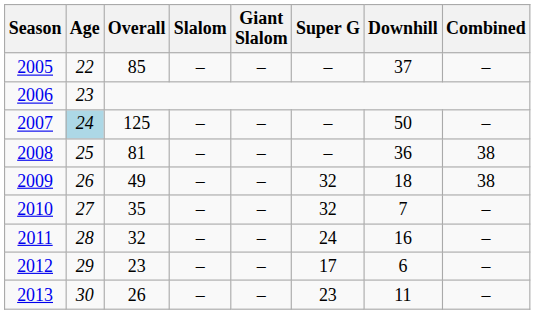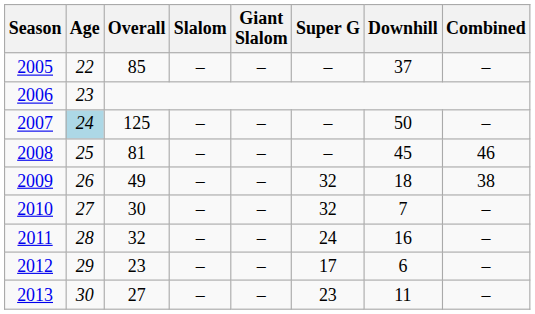 <table class=wikitable style="text-align:center">
 <tr>
 <th>Season</th>
 <th>Age</th>
 <th>Overall</th>
 <th>Slalom</th>
 <th>Giant<br>Slalom</th>
 <th>Super G</th>
 <th>Downhill</th>
 <th>Combined</th>
 </tr>
 <tr>
 <td><a href='#'>2005</a></td>
 <td><em>22</em></td>
 <td>85</td>
 <td>–</td>
 <td>–</td>
 <td>–</td>
 <td>37</td>
 <td>–</td>
 </tr>
 <tr>
 <td><a href='#'>2006</a></td>
 <td><em>23</em></td>
 <td colspan=6></td>
 </tr>
 <tr>
 <td><a href='#'>2007</a></td>
 <td style="background: lightblue;"><em>24</em></td>
 <td>125</td>
 <td>–</td>
 <td>–</td>
 <td>–</td>
 <td>50</td>
 <td>–</td>
 </tr>
 <tr>
 <td><a href='#'>2008</a></td>
 <td><em>25</em></td>
 <td>81</td>
 <td>–</td>
 <td>–</td>
 <td>–</td>
-<td>36</td>
-<td>38</td>
+<td>45</td>
+<td>46</td>
 </tr>
 <tr>
 <td><a href='#'>2009</a></td>
 <td><em>26</em></td>
 <td>49</td>
 <td>–</td>
 <td>–</td>
 <td>32</td>
 <td>18</td>
 <td>38</td>
 </tr>
 <tr>
 <td><a href='#'>2010</a></td>
 <td><em>27</em></td>
-<td>35</td>
+<td>30</td>
 <td>–</td>
 <td>–</td>
 <td>32</td>
 <td>7</td>
 <td>–</td>
 </tr>
 <tr>
 <td><a href='#'>2011</a></td>
 <td><em>28</em></td>
 <td>32</td>
 <td>–</td>
 <td>–</td>
 <td>24</td>
 <td>16</td>
 <td>–</td>
 </tr>
 <tr>
 <td><a href='#'>2012</a></td>
 <td><em>29</em></td>
 <td>23</td>
 <td>–</td>
 <td>–</td>
 <td>17</td>
 <td>6</td>
 <td>–</td>
 </tr>
 <tr>
 <td><a href='#'>2013</a></td>
 <td><em>30</em></td>
-<td>26</td>
+<td>27</td>
 <td>–</td>
 <td>–</td>
 <td>23</td>
 <td>11</td>
 <td>–</td>
 </tr>
 </table>
